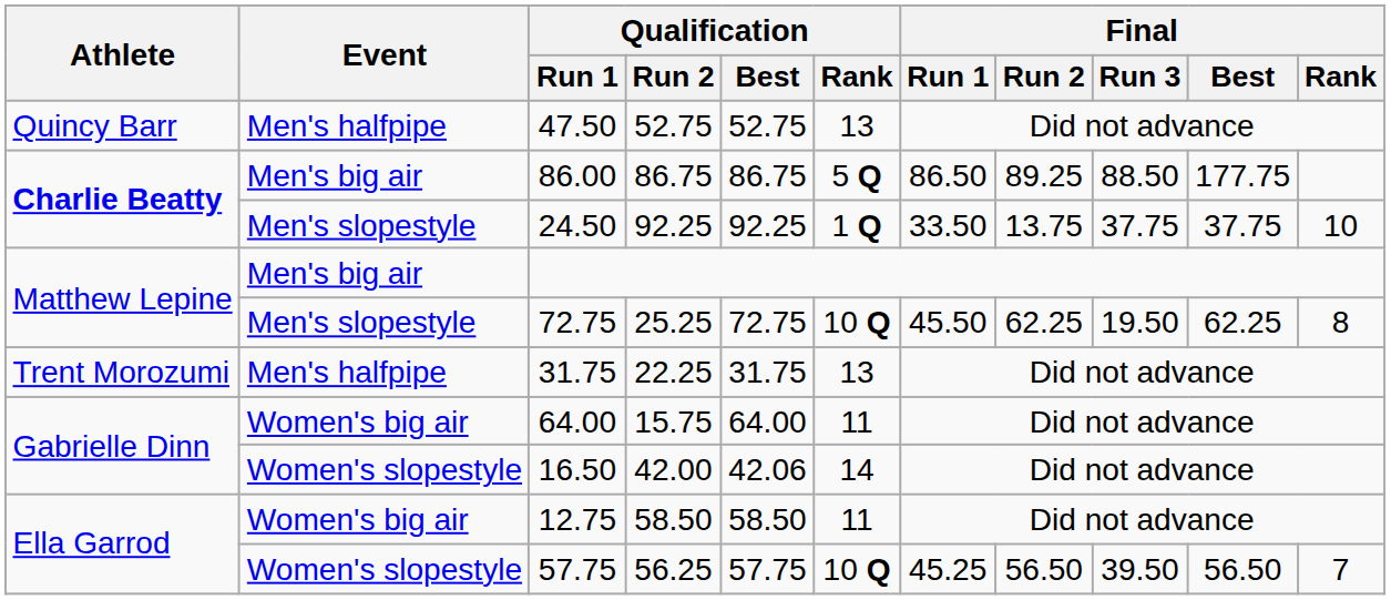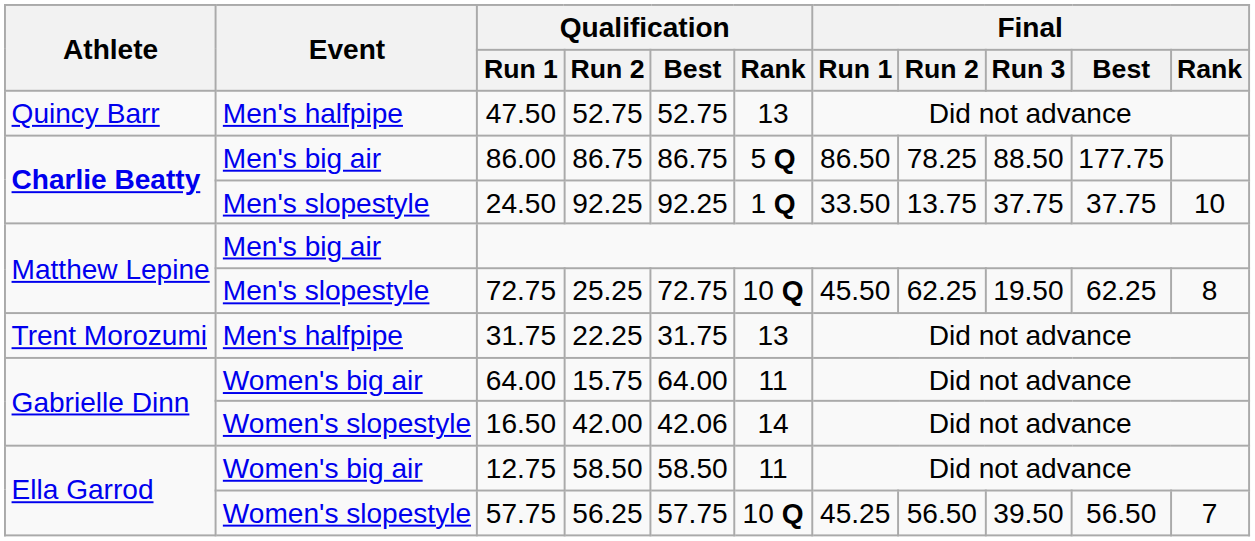 <table class="wikitable" style="font-size:90%">
 <tr>
 <th rowspan=2>Athlete</th>
 <th rowspan=2>Event</th>
 <th colspan=4>Qualification</th>
 <th colspan=5>Final</th>
 </tr>
 <tr style="font-size:95%">
 <th>Run 1</th>
 <th>Run 2</th>
 <th>Best</th>
 <th>Rank</th>
 <th>Run 1</th>
 <th>Run 2</th>
 <th>Run 3</th>
 <th>Best</th>
 <th>Rank</th>
 </tr>
 <tr align=center>
 <td align=left><a href='#'>Quincy Barr</a></td>
 <td align=left><a href='#'>Men's halfpipe</a></td>
 <td>47.50</td>
 <td>52.75</td>
 <td>52.75</td>
 <td>13</td>
 <td colspan=5>Did not advance</td>
 </tr>
 <tr align=center>
 <td align=left rowspan=2><strong><a href='#'>Charlie Beatty</a></strong></td>
 <td align=left><a href='#'>Men's big air</a></td>
 <td>86.00</td>
 <td>86.75</td>
 <td>86.75</td>
 <td>5 <strong>Q</strong></td>
 <td>86.50</td>
-<td>89.25</td>
+<td>78.25</td>
 <td>88.50</td>
 <td>177.75</td>
 <td></td>
 </tr>
 <tr align=center>
 <td align=left><a href='#'>Men's slopestyle</a></td>
 <td>24.50</td>
 <td>92.25</td>
 <td>92.25</td>
 <td>1 <strong>Q</strong></td>
 <td>33.50</td>
 <td>13.75</td>
 <td>37.75</td>
 <td>37.75</td>
 <td>10</td>
 </tr>
 <tr align=center>
 <td align=left rowspan=2><a href='#'>Matthew Lepine</a></td>
 <td align=left><a href='#'>Men's big air</a></td>
 <td colspan=9></td>
 </tr>
 <tr align=center>
 <td align=left><a href='#'>Men's slopestyle</a></td>
 <td>72.75</td>
 <td>25.25</td>
 <td>72.75</td>
 <td>10 <strong>Q</strong></td>
 <td>45.50</td>
 <td>62.25</td>
 <td>19.50</td>
 <td>62.25</td>
 <td>8</td>
 </tr>
 <tr align=center>
 <td align=left><a href='#'>Trent Morozumi</a></td>
 <td align=left><a href='#'>Men's halfpipe</a></td>
 <td>31.75</td>
 <td>22.25</td>
 <td>31.75</td>
 <td>13</td>
 <td colspan=5>Did not advance</td>
 </tr>
 <tr align=center>
 <td align=left rowspan=2><a href='#'>Gabrielle Dinn</a></td>
 <td align=left><a href='#'>Women's big air</a></td>
 <td>64.00</td>
 <td>15.75</td>
 <td>64.00</td>
 <td>11</td>
 <td colspan=5>Did not advance</td>
 </tr>
 <tr align=center>
 <td align=left><a href='#'>Women's slopestyle</a></td>
 <td>16.50</td>
 <td>42.00</td>
 <td>42.06</td>
 <td>14</td>
 <td colspan=5>Did not advance</td>
 </tr>
 <tr align=center>
 <td align=left rowspan=2><a href='#'>Ella Garrod</a></td>
 <td align=left><a href='#'>Women's big air</a></td>
 <td>12.75</td>
 <td>58.50</td>
 <td>58.50</td>
 <td>11</td>
 <td colspan=5>Did not advance</td>
 </tr>
 <tr align=center>
 <td align=left><a href='#'>Women's slopestyle</a></td>
 <td>57.75</td>
 <td>56.25</td>
 <td>57.75</td>
 <td>10 <strong>Q</strong></td>
 <td>45.25</td>
 <td>56.50</td>
 <td>39.50</td>
 <td>56.50</td>
 <td>7</td>
 </tr>
 </table>
